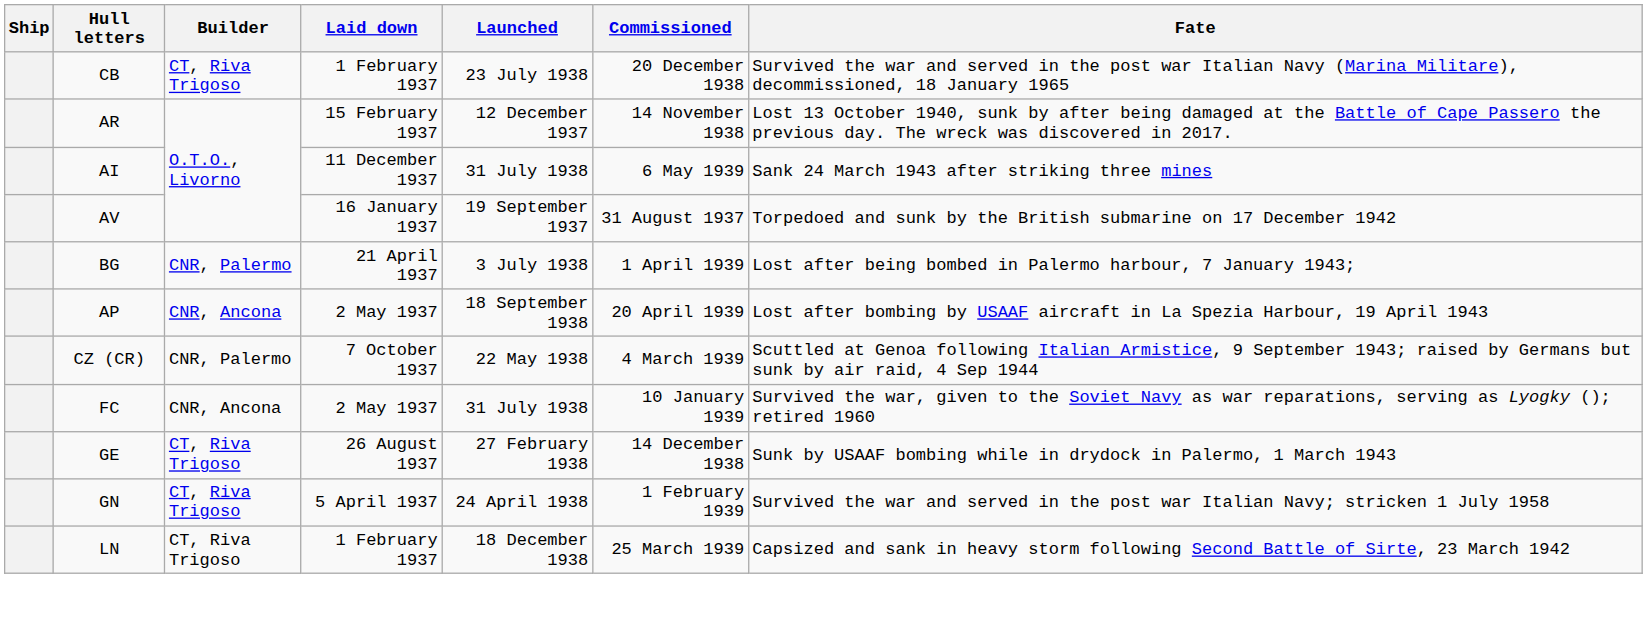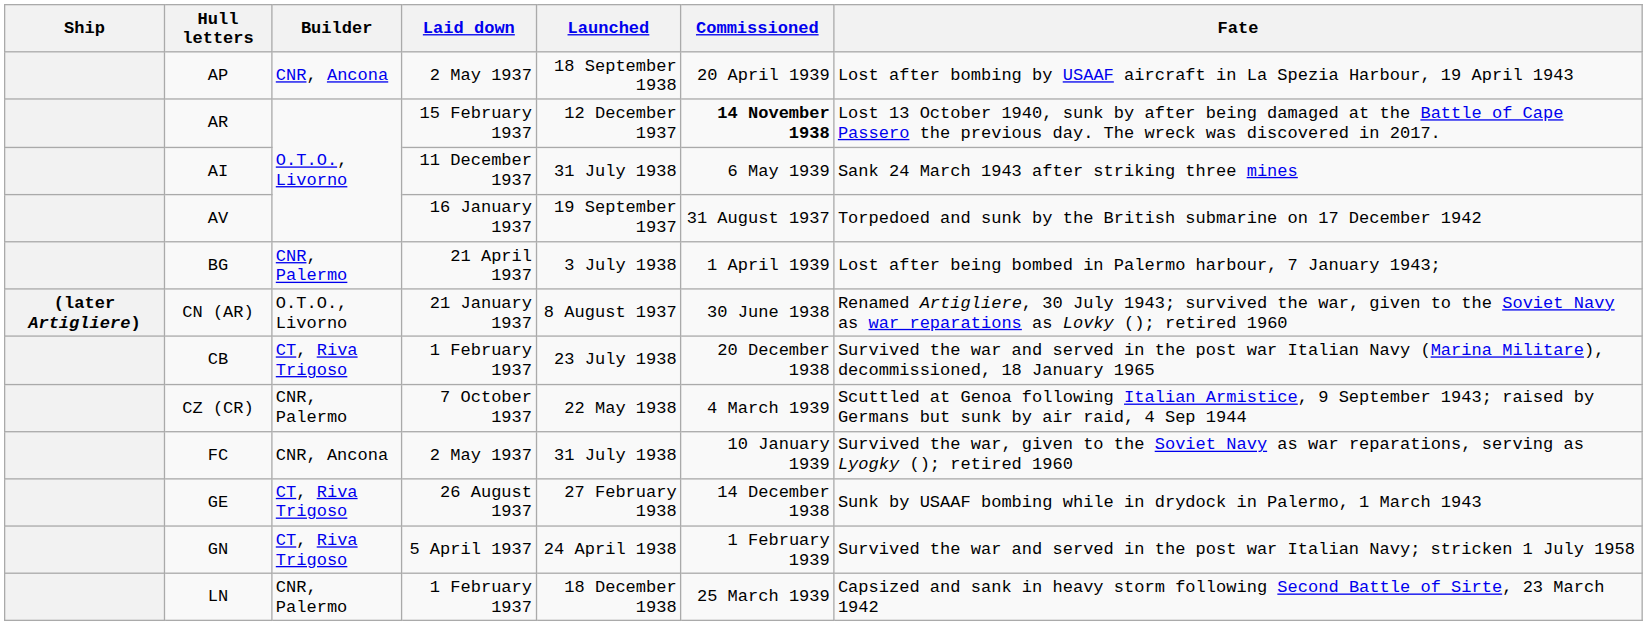 <table class="wikitable plainrowheaders">
 <tr>
 <th scope="col">Ship</th>
 <th scope="col">Hull letters</th>
 <th scope="col">Builder</th>
 <th scope="col"><a href='#'>Laid down</a></th>
 <th scope="col"><a href='#'>Launched</a></th>
 <th scope="col"><a href='#'>Commissioned</a></th>
 <th scope="col">Fate</th>
 </tr>
 <tr>
 <th scope="row"></th>
-<td style="text-align: center;">CB</td>
-<td><a href='#'>CT</a>, <a href='#'>Riva Trigoso</a></td>
-<td style="text-align: right;">1 February 1937</td>
-<td style="text-align: right;">23 July 1938</td>
-<td style="text-align: right;">20 December 1938</td>
-<td>Survived the war and served in the post war Italian Navy (<a href='#'>Marina Militare</a>), decommissioned, 18 January 1965</td>
+<td style="text-align: center;">AP</td>
+<td><a href='#'>CNR</a>, <a href='#'>Ancona</a></td>
+<td style="text-align: right;">2 May 1937</td>
+<td style="text-align: right;">18 September 1938</td>
+<td style="text-align: right;">20 April 1939</td>
+<td>Lost after bombing by <a href='#'>USAAF</a> aircraft in La Spezia Harbour, 19 April 1943</td>
 </tr>
 <tr>
 <th scope="row"></th>
 <td style="text-align: center;">AR</td>
 <td rowspan=3><a href='#'>O.T.O.</a>, <a href='#'>Livorno</a></td>
 <td style="text-align: right;">15 February 1937</td>
 <td style="text-align: right;">12 December 1937</td>
-<td style="text-align: right;">14 November 1938</td>
+<td style="text-align: right;"><strong>14 November 1938</strong></td>
 <td>Lost 13 October 1940, sunk by  after being damaged at the <a href='#'>Battle of Cape Passero</a> the previous day.  The wreck was discovered in 2017.</td>
 </tr>
 <tr>
 <th scope="row"></th>
 <td style="text-align: center;">AI</td>
 <td style="text-align: right;">11 December 1937</td>
 <td style="text-align: right;">31 July 1938</td>
 <td style="text-align: right;">6 May 1939</td>
 <td>Sank 24 March 1943 after striking three <a href='#'>mines</a></td>
 </tr>
 <tr>
 <th scope="row"></th>
 <td style="text-align: center;">AV</td>
 <td style="text-align: right;">16 January 1937</td>
 <td style="text-align: right;">19 September 1937</td>
 <td style="text-align: right;">31 August 1937</td>
 <td>Torpedoed and sunk by the British submarine  on 17 December 1942</td>
 </tr>
 <tr>
 <th scope="row"></th>
 <td style="text-align: center;">BG</td>
 <td><a href='#'>CNR</a>, <a href='#'>Palermo</a></td>
 <td style="text-align: right;">21 April 1937</td>
 <td style="text-align: right;">3 July 1938</td>
 <td style="text-align: right;">1 April 1939</td>
 <td>Lost after being bombed in Palermo harbour, 7 January 1943;</td>
 </tr>
 <tr>
+<th scope="row"> (later <em>Artigliere</em>)</th>
+<td style="text-align: center;">CN (AR)</td>
+<td>O.T.O., Livorno</td>
+<td style="text-align: right;">21 January 1937</td>
+<td style="text-align: right;">8 August 1937</td>
+<td style="text-align: right;">30 June 1938</td>
+<td>Renamed <em>Artigliere</em>, 30 July 1943; survived the war, given to the <a href='#'>Soviet Navy</a> as <a href='#'>war reparations</a> as <em>Lovky</em> (); retired 1960</td>
+</tr>
+<tr>
 <th scope="row"></th>
-<td style="text-align: center;">AP</td>
-<td><a href='#'>CNR</a>, <a href='#'>Ancona</a></td>
-<td style="text-align: right;">2 May 1937</td>
-<td style="text-align: right;">18 September 1938</td>
-<td style="text-align: right;">20 April 1939</td>
-<td>Lost after bombing by <a href='#'>USAAF</a> aircraft in La Spezia Harbour, 19 April 1943</td>
+<td style="text-align: center;">CB</td>
+<td><a href='#'>CT</a>, <a href='#'>Riva Trigoso</a></td>
+<td style="text-align: right;">1 February 1937</td>
+<td style="text-align: right;">23 July 1938</td>
+<td style="text-align: right;">20 December 1938</td>
+<td>Survived the war and served in the post war Italian Navy (<a href='#'>Marina Militare</a>), decommissioned, 18 January 1965</td>
 </tr>
 <tr>
 <th scope="row"></th>
 <td style="text-align: center;">CZ (CR)</td>
 <td>CNR, Palermo</td>
 <td style="text-align: right;">7 October 1937</td>
 <td style="text-align: right;">22 May 1938</td>
 <td style="text-align: right;">4 March 1939</td>
 <td>Scuttled at Genoa following <a href='#'>Italian Armistice</a>, 9 September 1943; raised by Germans but sunk by air raid, 4 Sep 1944</td>
 </tr>
 <tr>
 <th scope="row"></th>
 <td style="text-align: center;">FC</td>
 <td>CNR, Ancona</td>
 <td style="text-align: right;">2 May 1937</td>
 <td style="text-align: right;">31 July 1938</td>
 <td style="text-align: right;">10 January 1939</td>
 <td>Survived the war, given to the <a href='#'>Soviet Navy</a> as war reparations, serving as <em>Lyogky</em> (); retired 1960</td>
 </tr>
 <tr>
 <th scope="row"></th>
 <td style="text-align: center;">GE</td>
 <td><a href='#'>CT</a>, <a href='#'>Riva Trigoso</a></td>
 <td style="text-align: right;">26 August 1937</td>
 <td style="text-align: right;">27 February 1938</td>
 <td style="text-align: right;">14 December 1938</td>
 <td>Sunk by USAAF bombing while in drydock in Palermo, 1 March 1943</td>
 </tr>
 <tr>
 <th scope="row"></th>
 <td style="text-align: center;">GN</td>
 <td><a href='#'>CT</a>, <a href='#'>Riva Trigoso</a></td>
 <td style="text-align: right;">5 April 1937</td>
 <td style="text-align: right;">24 April 1938</td>
 <td style="text-align: right;">1 February 1939</td>
 <td>Survived the war and served in the post war Italian Navy; stricken 1 July 1958</td>
 </tr>
 <tr>
 <th scope="row"></th>
 <td style="text-align: center;">LN</td>
-<td>CT, Riva Trigoso</td>
+<td>CNR, Palermo</td>
 <td style="text-align: right;">1 February 1937</td>
 <td style="text-align: right;">18 December 1938</td>
 <td style="text-align: right;">25 March 1939</td>
 <td>Capsized and sank in heavy storm following <a href='#'>Second Battle of Sirte</a>, 23 March 1942</td>
 </tr>
 </table>
